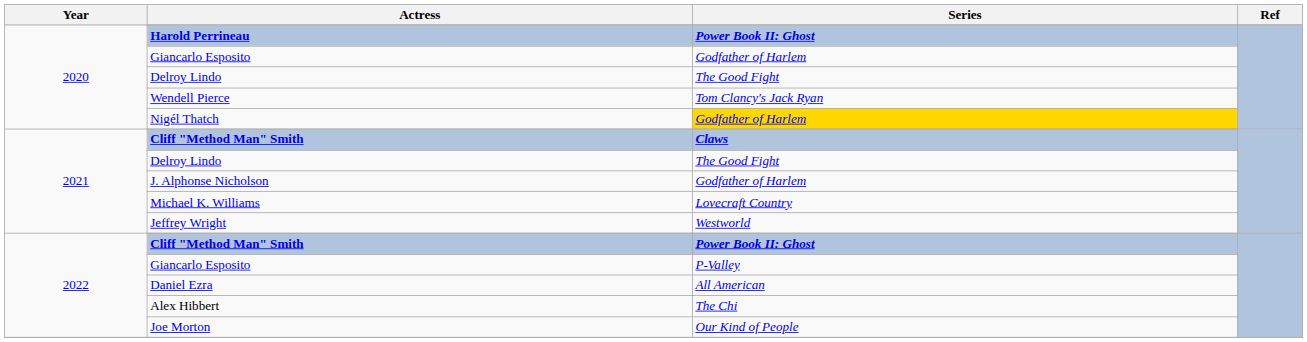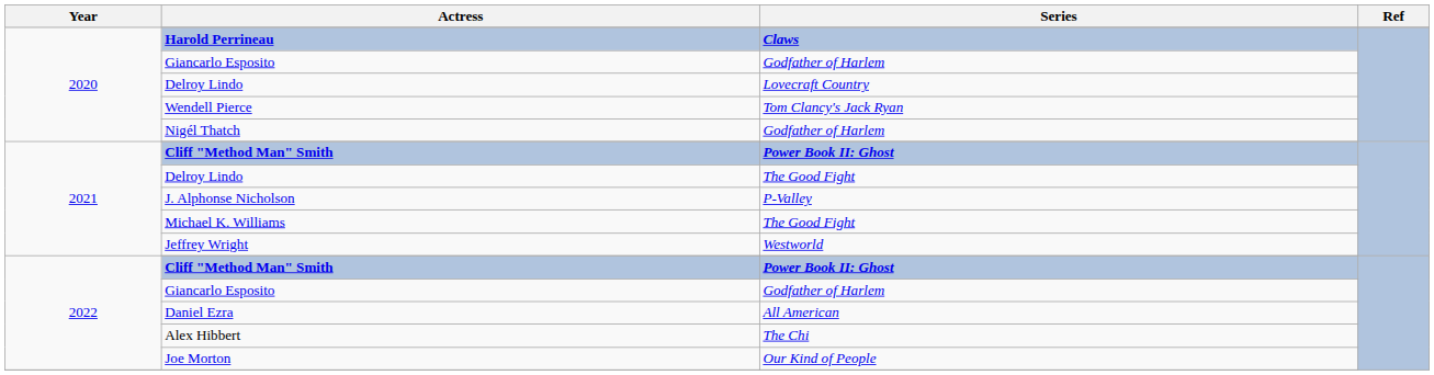 <table class="wikitable" style="width:100%;">
 <tr style="background:#bebebe;">
 <th style="width:11%;">Year</th>
 <th style="width:42%;">Actress</th>
 <th style="width:42%;">Series</th>
 <th style="width:5%;">Ref</th>
 </tr>
 <tr>
 <td rowspan="6" align="center"><a href='#'>2020</a></td>
 </tr>
 <tr style="background:#B0C4DE">
 <td><strong><a href='#'>Harold Perrineau</a></strong></td>
-<td><strong><em><a href='#'>Power Book II: Ghost</a></em></strong></td>
+<td><strong><em><a href='#'>Claws</a></em></strong></td>
 <td rowspan="6" align="center"></td>
 </tr>
 <tr>
 <td><a href='#'>Giancarlo Esposito</a></td>
 <td><em><a href='#'>Godfather of Harlem</a></em></td>
 </tr>
 <tr>
 <td><a href='#'>Delroy Lindo</a></td>
-<td><em><a href='#'>The Good Fight</a></em></td>
+<td><em><a href='#'>Lovecraft Country</a></em></td>
 </tr>
 <tr>
 <td><a href='#'>Wendell Pierce</a></td>
 <td><em><a href='#'>Tom Clancy's Jack Ryan</a></em></td>
 </tr>
 <tr>
 <td><a href='#'>Nigél Thatch</a></td>
-<td style="background: gold;"><em><a href='#'>Godfather of Harlem</a></em></td>
+<td><em><a href='#'>Godfather of Harlem</a></em></td>
 </tr>
 <tr>
 <td rowspan="6" align="center"><a href='#'>2021</a></td>
 </tr>
 <tr style="background:#B0C4DE">
 <td><strong><a href='#'>Cliff "Method Man" Smith</a></strong></td>
-<td><strong><em><a href='#'>Claws</a></em></strong></td>
+<td><strong><em><a href='#'>Power Book II: Ghost</a></em></strong></td>
 <td rowspan="6" align="center"></td>
 </tr>
 <tr>
 <td><a href='#'>Delroy Lindo</a></td>
 <td><em><a href='#'>The Good Fight</a></em></td>
 </tr>
 <tr>
 <td><a href='#'>J. Alphonse Nicholson</a></td>
-<td><em><a href='#'>Godfather of Harlem</a></em></td>
+<td><em><a href='#'>P-Valley</a></em></td>
 </tr>
 <tr>
 <td><a href='#'>Michael K. Williams</a></td>
-<td><em><a href='#'>Lovecraft Country</a></em></td>
+<td><em><a href='#'>The Good Fight</a></em></td>
 </tr>
 <tr>
 <td><a href='#'>Jeffrey Wright</a></td>
 <td><em><a href='#'>Westworld</a></em></td>
 </tr>
 <tr>
 <td rowspan="6" align="center"><a href='#'>2022</a></td>
 </tr>
 <tr style="background:#B0C4DE">
 <td><strong><a href='#'>Cliff "Method Man" Smith</a></strong></td>
 <td><strong><em><a href='#'>Power Book II: Ghost</a></em></strong></td>
 <td rowspan="6" align="center"></td>
 </tr>
 <tr>
 <td><a href='#'>Giancarlo Esposito</a></td>
-<td><em><a href='#'>P-Valley</a></em></td>
+<td><em><a href='#'>Godfather of Harlem</a></em></td>
 </tr>
 <tr>
 <td><a href='#'>Daniel Ezra</a></td>
 <td><em><a href='#'>All American</a></em></td>
 </tr>
 <tr>
 <td>Alex Hibbert</td>
 <td><em><a href='#'>The Chi</a></em></td>
 </tr>
 <tr>
 <td><a href='#'>Joe Morton</a></td>
 <td><em><a href='#'>Our Kind of People</a></em></td>
 </tr>
 <tr>
 </tr>
 </table>
